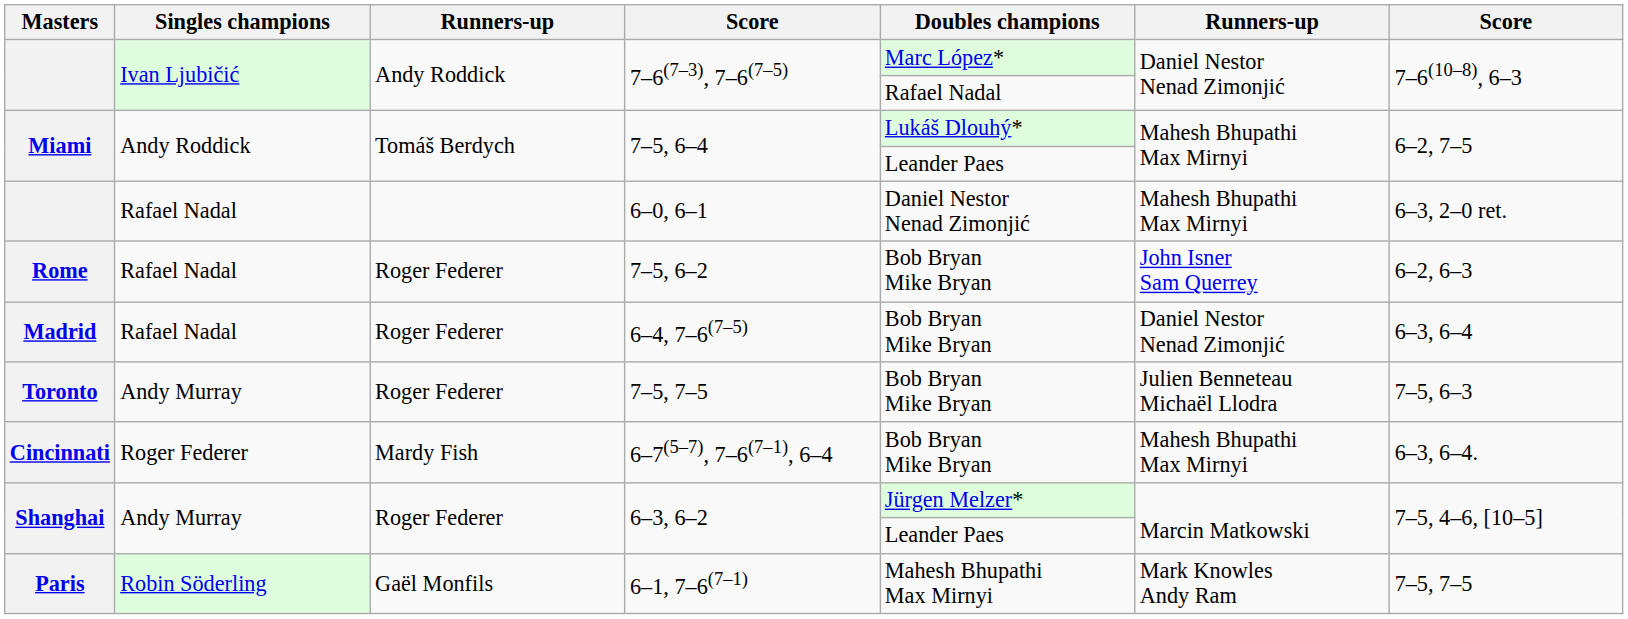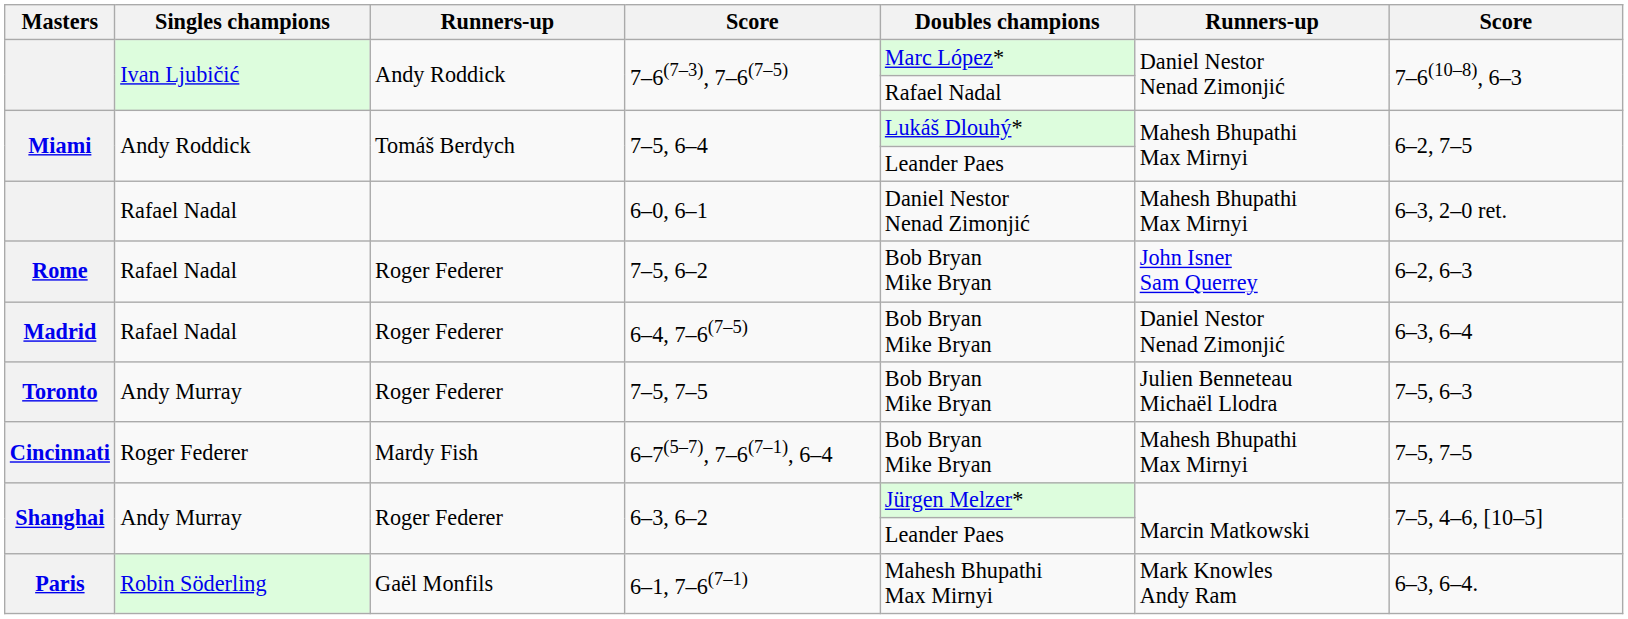 <table class="wikitable plainrowheaders">
 <tr>
 <th scope="col">Masters</th>
 <th scope="col" style="width:11em">Singles champions</th>
 <th scope="col" style="width:11em">Runners-up</th>
 <th scope="col" style="width:11em">Score</th>
 <th scope="col" style="width:11em">Doubles champions</th>
 <th scope="col" style="width:11em">Runners-up</th>
 <th scope="col" style="width:10em">Score</th>
 </tr>
 <tr>
 <th rowspan="2" scope="row"><br></th>
 <td rowspan="2" style="background-color: #ddfddd"> <a href='#'>Ivan Ljubičić</a></td>
 <td rowspan="2"> Andy Roddick</td>
 <td rowspan="2">7–6<sup>(7–3)</sup>, 7–6<sup>(7–5)</sup></td>
 <td style="background-color: #ddfddd"> <a href='#'>Marc López</a>*</td>
 <td rowspan="2"> Daniel Nestor <br>  Nenad Zimonjić</td>
 <td rowspan="2">7–6<sup>(10–8)</sup>, 6–3</td>
 </tr>
 <tr>
 <td> Rafael Nadal</td>
 </tr>
 <tr>
 <th rowspan="2" scope="row"><a href='#'><strong>Miami</strong></a><br></th>
 <td rowspan="2"> Andy Roddick</td>
 <td rowspan="2"> Tomáš Berdych</td>
 <td rowspan="2">7–5, 6–4</td>
 <td style="background-color: #ddfddd"> <a href='#'>Lukáš Dlouhý</a>*</td>
 <td rowspan="2"> Mahesh Bhupathi <br>  Max Mirnyi</td>
 <td rowspan="2">6–2, 7–5</td>
 </tr>
 <tr>
 <td> Leander Paes</td>
 </tr>
 <tr>
 <th scope="row"><br></th>
 <td> Rafael Nadal</td>
 <td></td>
 <td>6–0, 6–1</td>
 <td> Daniel Nestor <br>  Nenad Zimonjić</td>
 <td> Mahesh Bhupathi <br>  Max Mirnyi</td>
 <td>6–3, 2–0 ret.</td>
 </tr>
 <tr>
 <th scope="row"><a href='#'><strong>Rome</strong></a><br></th>
 <td> Rafael Nadal</td>
 <td> Roger Federer</td>
 <td>7–5, 6–2</td>
 <td> Bob Bryan <br>  Mike Bryan</td>
 <td> <a href='#'>John Isner</a> <br>  <a href='#'>Sam Querrey</a></td>
 <td>6–2, 6–3</td>
 </tr>
 <tr>
 <th scope="row"><a href='#'><strong>Madrid</strong></a><br></th>
 <td> Rafael Nadal</td>
 <td> Roger Federer</td>
 <td>6–4, 7–6<sup>(7–5)</sup></td>
 <td> Bob Bryan <br>  Mike Bryan</td>
 <td> Daniel Nestor <br>  Nenad Zimonjić</td>
 <td>6–3, 6–4</td>
 </tr>
 <tr>
 <th scope="row"><a href='#'><strong>Toronto</strong></a><br></th>
 <td> Andy Murray</td>
 <td> Roger Federer</td>
 <td>7–5, 7–5</td>
 <td> Bob Bryan <br>  Mike Bryan</td>
 <td> Julien Benneteau<br> Michaël Llodra</td>
 <td>7–5, 6–3</td>
 </tr>
 <tr>
 <th scope="row"><a href='#'><strong>Cincinnati</strong></a><br></th>
 <td> Roger Federer</td>
 <td> Mardy Fish</td>
 <td>6–7<sup>(5–7)</sup>, 7–6<sup>(7–1)</sup>, 6–4</td>
 <td> Bob Bryan <br>  Mike Bryan</td>
 <td> Mahesh Bhupathi <br>  Max Mirnyi</td>
-<td>6–3, 6–4.</td>
+<td>7–5, 7–5</td>
 </tr>
 <tr>
 <th rowspan="2" scope="row"><a href='#'><strong>Shanghai</strong></a><br></th>
 <td rowspan="2"> Andy Murray</td>
 <td rowspan="2"> Roger Federer</td>
 <td rowspan="2">6–3, 6–2</td>
 <td style="background-color: #ddfddd"> <a href='#'>Jürgen Melzer</a>*</td>
 <td rowspan="2"><br>  Marcin Matkowski</td>
 <td rowspan="2">7–5, 4–6, [10–5]</td>
 </tr>
 <tr>
 <td> Leander Paes</td>
 </tr>
 <tr>
 <th scope="row"><a href='#'><strong>Paris</strong></a><br></th>
 <td style="background-color: #ddfddd"> <a href='#'>Robin Söderling</a></td>
 <td> Gaël Monfils</td>
 <td>6–1, 7–6<sup>(7–1)</sup></td>
 <td> Mahesh Bhupathi <br>  Max Mirnyi</td>
 <td> Mark Knowles <br>  Andy Ram</td>
-<td>7–5, 7–5</td>
+<td>6–3, 6–4.</td>
 </tr>
 </table>
